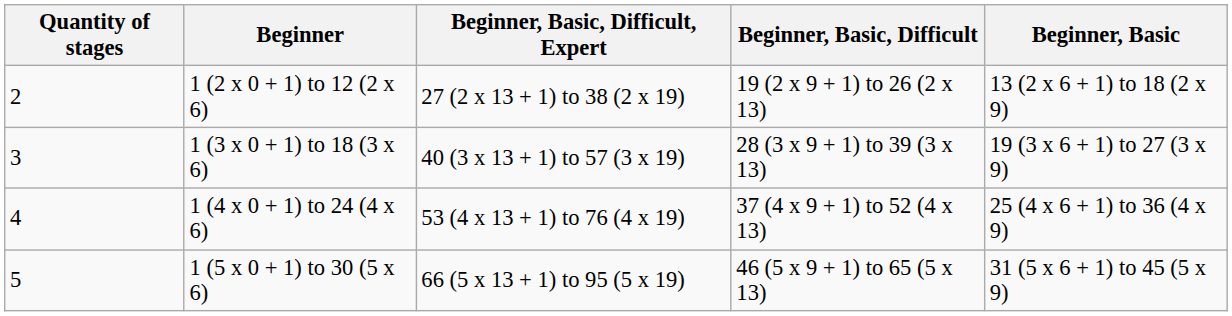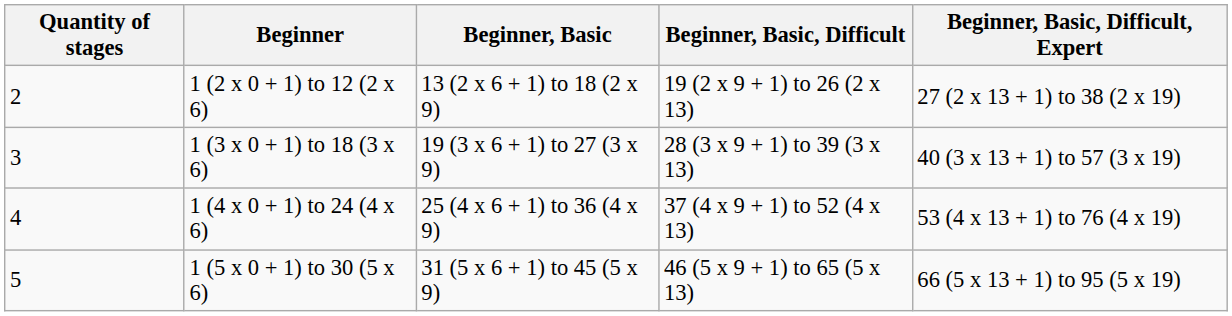 <table class="wikitable">
 <tr>
 <th>Quantity of stages</th>
 <th>Beginner</th>
+<th>Beginner, Basic</th>
+<th>Beginner, Basic, Difficult</th>
 <th>Beginner, Basic, Difficult, Expert</th>
-<th>Beginner, Basic, Difficult</th>
-<th>Beginner, Basic</th>
 </tr>
 <tr>
 <td>2</td>
 <td>1 (2 x 0 + 1) to 12 (2 x 6)</td>
+<td>13 (2 x 6 + 1) to 18 (2 x 9)</td>
+<td>19 (2 x 9 + 1) to 26 (2 x 13)</td>
 <td>27 (2 x 13 + 1) to 38 (2 x 19)</td>
-<td>19 (2 x 9 + 1) to 26 (2 x 13)</td>
-<td>13 (2 x 6 + 1) to 18 (2 x 9)</td>
 </tr>
 <tr>
 <td>3</td>
 <td>1 (3 x 0 + 1) to 18 (3 x 6)</td>
+<td>19 (3 x 6 + 1) to 27 (3 x 9)</td>
+<td>28 (3 x 9 + 1) to 39 (3 x 13)</td>
 <td>40 (3 x 13 + 1) to 57 (3 x 19)</td>
-<td>28 (3 x 9 + 1) to 39 (3 x 13)</td>
-<td>19 (3 x 6 + 1) to 27 (3 x 9)</td>
 </tr>
 <tr>
 <td>4</td>
 <td>1 (4 x 0 + 1) to 24 (4 x 6)</td>
+<td>25 (4 x 6 + 1) to 36 (4 x 9)</td>
+<td>37 (4 x 9 + 1) to 52 (4 x 13)</td>
 <td>53 (4 x 13 + 1) to 76 (4 x 19)</td>
-<td>37 (4 x 9 + 1) to 52 (4 x 13)</td>
-<td>25 (4 x 6 + 1) to 36 (4 x 9)</td>
 </tr>
 <tr>
 <td>5</td>
 <td>1 (5 x 0 + 1) to 30 (5 x 6)</td>
+<td>31 (5 x 6 + 1) to 45 (5 x 9)</td>
+<td>46 (5 x 9 + 1) to 65 (5 x 13)</td>
 <td>66 (5 x 13 + 1) to 95 (5 x 19)</td>
-<td>46 (5 x 9 + 1) to 65 (5 x 13)</td>
-<td>31 (5 x 6 + 1) to 45 (5 x 9)</td>
 </tr>
 </table>
